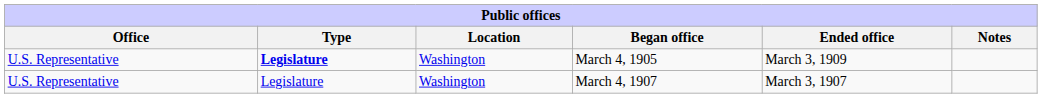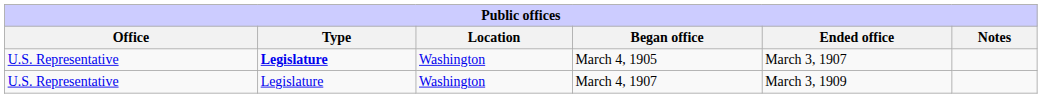 <table class=wikitable style="width: 94%" style="text-align: center;" align="center">
 <tr bgcolor=#cccccc>
 <th colspan=7 style="background: #ccccff;">Public offices</th>
 </tr>
 <tr>
 <th><strong>Office</strong></th>
 <th><strong>Type</strong></th>
 <th><strong>Location</strong></th>
 <th><strong>Began office</strong></th>
 <th><strong>Ended office</strong></th>
 <th><strong>Notes</strong></th>
 </tr>
 <tr>
 <td><a href='#'>U.S. Representative</a></td>
 <td><strong><a href='#'>Legislature</a></strong></td>
 <td><a href='#'>Washington</a></td>
 <td>March 4, 1905</td>
-<td>March 3, 1909</td>
+<td>March 3, 1907</td>
 <td></td>
 </tr>
 <tr>
 <td><a href='#'>U.S. Representative</a></td>
 <td><a href='#'>Legislature</a></td>
 <td><a href='#'>Washington</a></td>
 <td>March 4, 1907</td>
-<td>March 3, 1907</td>
+<td>March 3, 1909</td>
 <td></td>
 </tr>
 </table>
